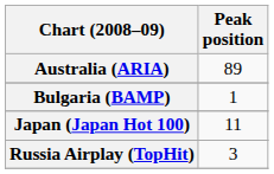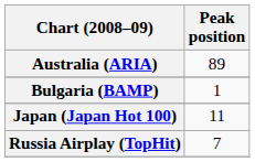 <table class="wikitable sortable plainrowheaders" style="text-align:center">
 <tr>
 <th scope="col">Chart (2008–09)</th>
 <th scope="col">Peak<br>position</th>
 </tr>
 <tr>
 <th scope="row">Australia (<a href='#'>ARIA</a>)</th>
 <td>89</td>
 </tr>
 <tr>
 </tr>
 <tr>
 </tr>
 <tr>
 <th scope="row">Bulgaria (<a href='#'>BAMP</a>)</th>
 <td>1</td>
 </tr>
 <tr>
 </tr>
 <tr>
 </tr>
 <tr>
 </tr>
 <tr>
 <th scope="row">Japan (<a href='#'>Japan Hot 100</a>)</th>
 <td>11</td>
 </tr>
 <tr>
 </tr>
 <tr>
 <th scope="row">Russia Airplay (<a href='#'>TopHit</a>)</th>
-<td>3</td>
+<td>7</td>
 </tr>
 <tr>
 </tr>
 <tr>
 </tr>
 </table>
